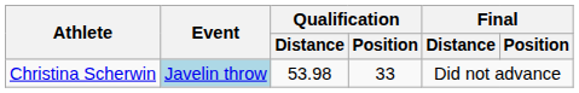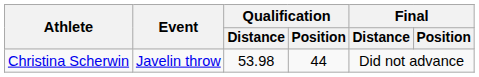 <table class=wikitable style="font-size:90%">
 <tr>
 <th rowspan="2">Athlete</th>
 <th rowspan="2">Event</th>
 <th colspan="2">Qualification</th>
 <th colspan="2">Final</th>
 </tr>
 <tr style="font-size:95%">
 <th>Distance</th>
 <th>Position</th>
 <th>Distance</th>
 <th>Position</th>
 </tr>
 <tr align=center>
 <td align=left><a href='#'>Christina Scherwin</a></td>
-<td align=left style="background: lightblue;"><a href='#'>Javelin throw</a></td>
+<td align=left><a href='#'>Javelin throw</a></td>
 <td>53.98</td>
-<td>33</td>
+<td>44</td>
 <td colspan=2>Did not advance</td>
 </tr>
 </table>
